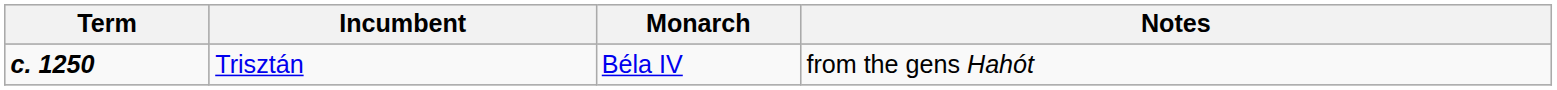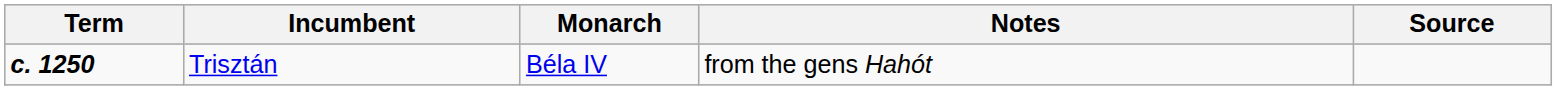 <table class="wikitable" style="width: 78%">
 <tr>
 <th scope="col" width="9%">Term</th>
 <th scope="col" width="17%">Incumbent</th>
 <th scope="col" width="9%">Monarch</th>
 <th scope="col" width="33%">Notes</th>
+<th scope="col" width="10%">Source</th>
 </tr>
 <tr>
 <td><strong><em>c.<em> 1250<strong></td>
 <td><a href='#'>Trisztán</a></td>
 <td><a href='#'>Béla IV</a></td>
 <td>from the </em>gens<em> Hahót</td>
+<td></td>
 </tr>
 </table>
